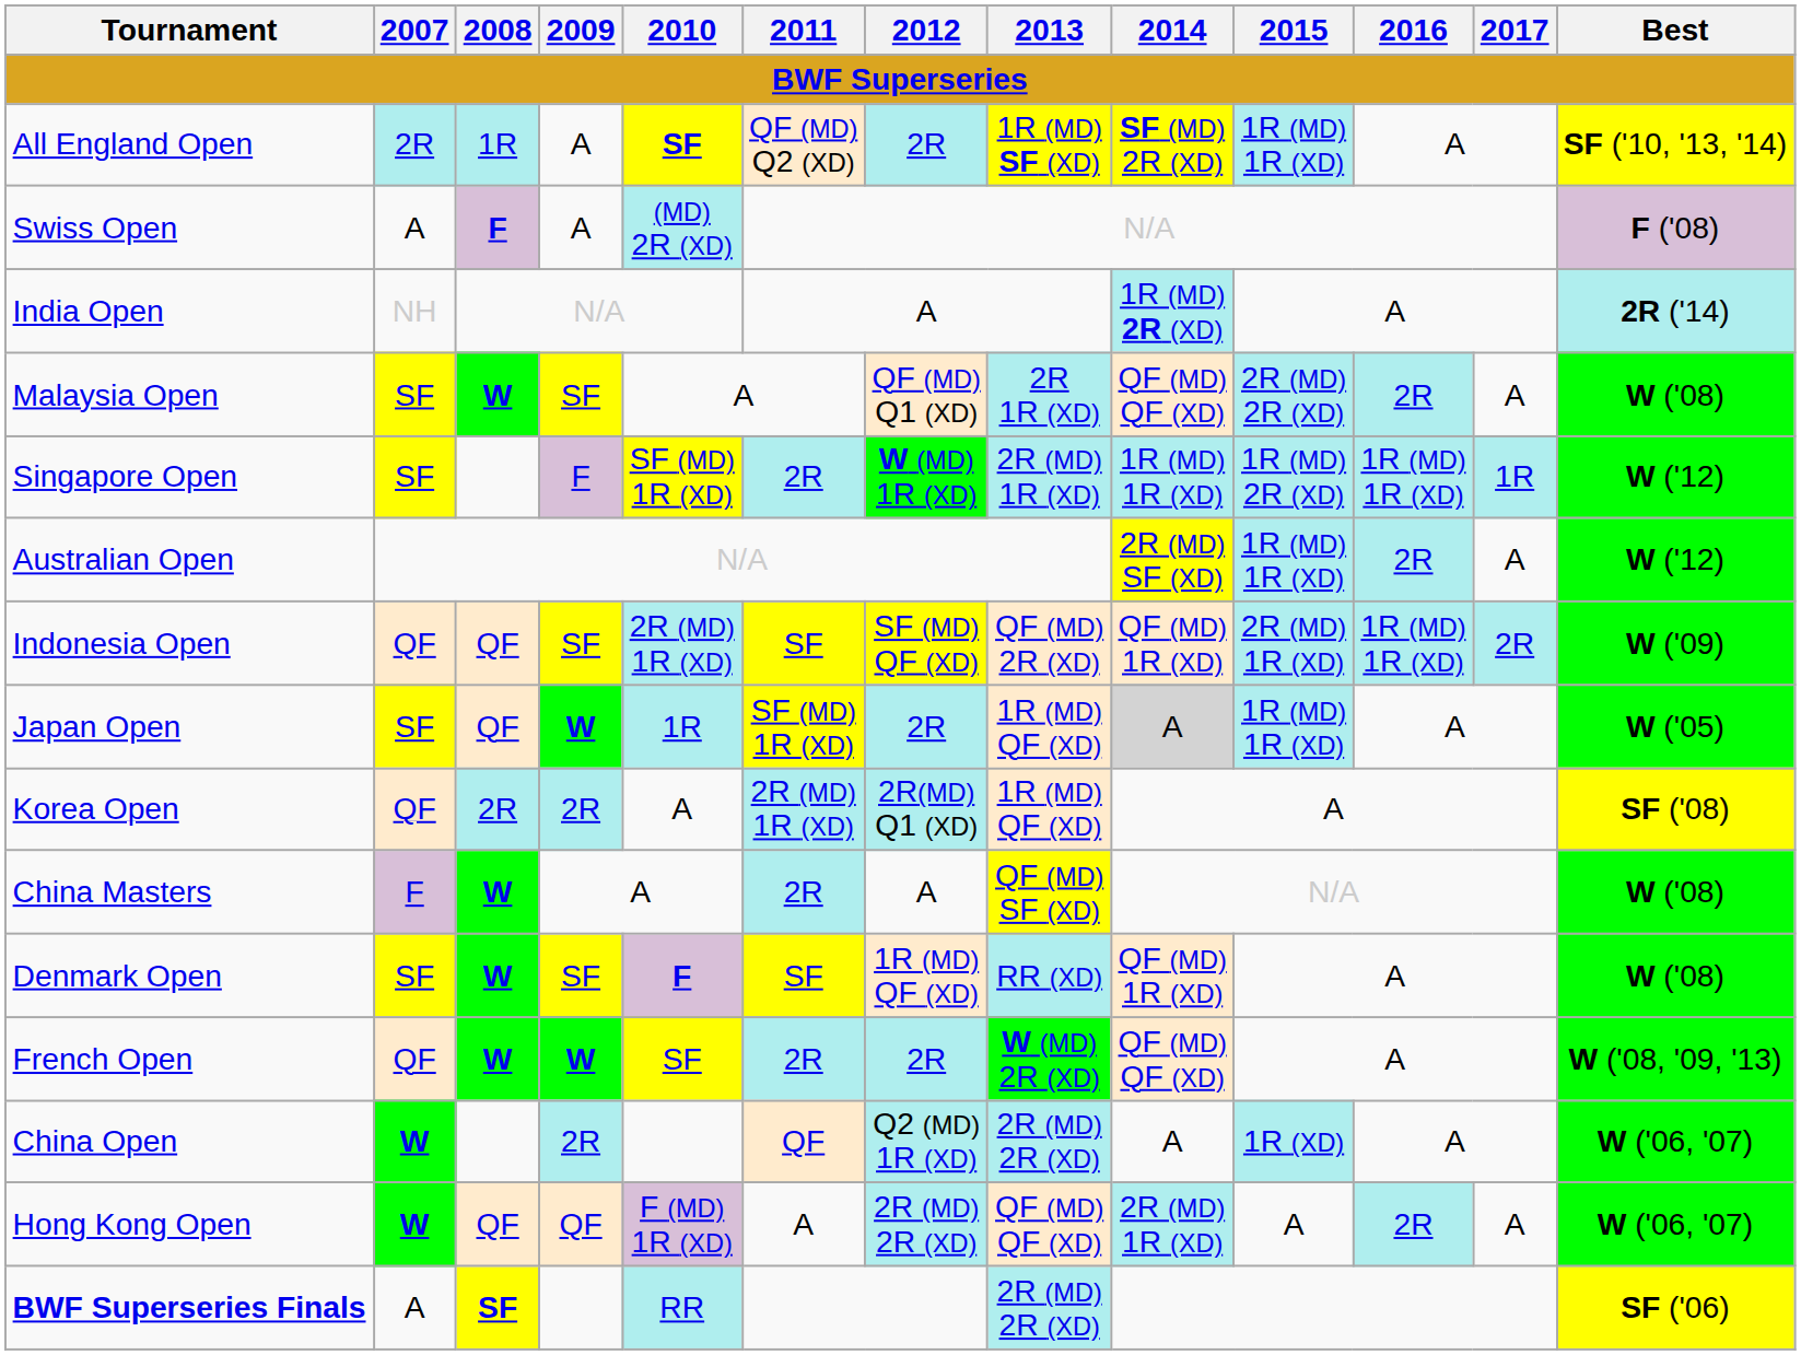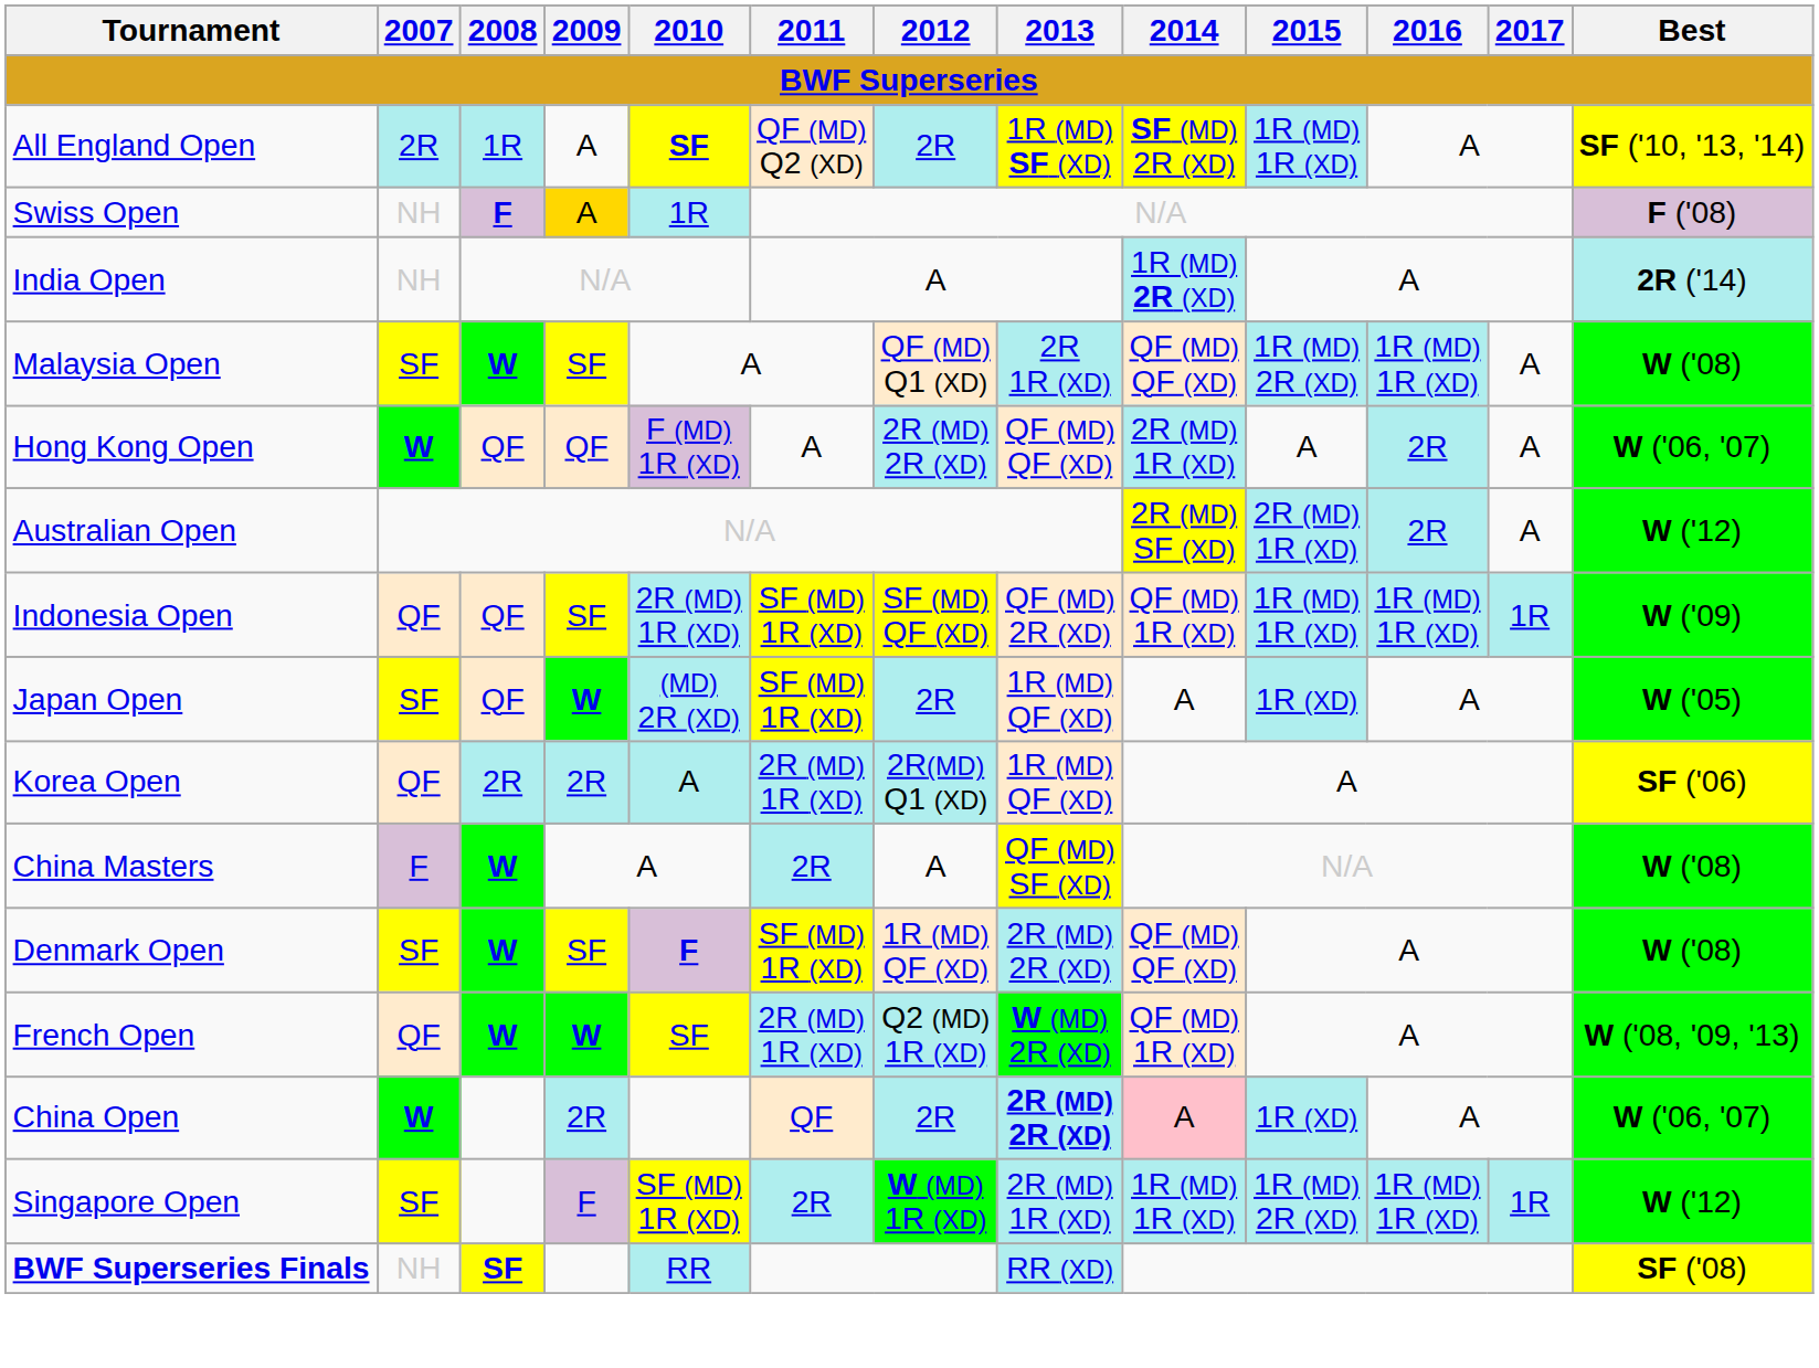 <table class="wikitable" style="font-size: 90%; text-align:center">
 <tr>
 <th>Tournament</th>
 <th><a href='#'>2007</a></th>
 <th><a href='#'>2008</a></th>
 <th><a href='#'>2009</a></th>
 <th><a href='#'>2010</a></th>
 <th><a href='#'>2011</a></th>
 <th><a href='#'>2012</a></th>
 <th><a href='#'>2013</a></th>
 <th><a href='#'>2014</a></th>
 <th><a href='#'>2015</a></th>
 <th><a href='#'>2016</a></th>
 <th><a href='#'>2017</a></th>
 <th>Best</th>
 </tr>
 <tr bgcolor=DAA520>
 <td colspan="13" align=center><strong><a href='#'>BWF Superseries</a></strong></td>
 </tr>
 <tr>
 <td align=left><a href='#'>All England Open</a></td>
 <td bgcolor=AFEEEE><a href='#'>2R</a></td>
 <td bgcolor=AFEEEE><a href='#'>1R</a></td>
 <td>A</td>
 <td bgcolor=FFFF00><a href='#'><strong>SF</strong></a></td>
 <td bgcolor=FFEBCD><a href='#'>QF <small>(MD)</small></a><br>Q2 <small>(XD)</small></td>
 <td bgcolor=AFEEEE><a href='#'>2R</a></td>
 <td bgcolor=FFFF00><a href='#'>1R <small>(MD)</small></a><br><a href='#'><strong>SF</strong> <small>(XD)</small></a></td>
 <td bgcolor=FFFF00><a href='#'><strong>SF</strong> <small>(MD)</small></a><br><a href='#'>2R <small>(XD)</small></a></td>
 <td bgcolor=AFEEEE><a href='#'>1R <small>(MD)</small></a><br><a href='#'>1R <small>(XD)</small></a></td>
 <td colspan="2">A</td>
 <td bgcolor=FFFF00><strong>SF</strong> ('10, '13, '14)</td>
 </tr>
 <tr>
 <td align=left><a href='#'>Swiss Open</a></td>
-<td>A</td>
+<td style=color:#ccc>NH</td>
 <td bgcolor=D8BFD8><a href='#'><strong>F</strong></a></td>
-<td>A</td>
-<td bgcolor=AFEEEE><a href='#'> <small>(MD)</small></a><br><a href='#'>2R <small>(XD)</small></a></td>
+<td style="background: gold;">A</td>
+<td bgcolor=AFEEEE><a href='#'>1R</a></td>
 <td colspan="7" style=color:#ccc>N/A</td>
 <td bgcolor=D8BFD8><strong>F</strong> ('08)</td>
 </tr>
 <tr>
 <td align=left><a href='#'>India Open</a></td>
 <td style=color:#ccc>NH</td>
 <td colspan="3" style=color:#ccc>N/A</td>
 <td colspan="3">A</td>
 <td bgcolor=AFEEEE><a href='#'>1R <small>(MD)</small></a><br> <a href='#'><strong>2R</strong> <small>(XD)</small></a></td>
 <td colspan="3">A</td>
 <td bgcolor=AFEEEE><strong>2R</strong> ('14)</td>
 </tr>
 <tr>
 <td align=left><a href='#'>Malaysia Open</a></td>
 <td bgcolor=FFFF00><a href='#'>SF</a></td>
 <td bgcolor=00FF00><a href='#'><strong>W</strong></a></td>
 <td bgcolor=FFFF00><a href='#'>SF</a></td>
 <td colspan="2">A</td>
 <td bgcolor=FFEBCD><a href='#'>QF <small>(MD)</small></a><br>Q1 <small>(XD)</small></td>
 <td bgcolor=AFEEEE><a href='#'>2R</a><br><a href='#'>1R <small>(XD)</small></a></td>
 <td bgcolor=FFEBCD><a href='#'>QF <small>(MD)</small></a><br><a href='#'>QF <small>(XD)</small></a></td>
-<td bgcolor=AFEEEE><a href='#'>2R <small>(MD)</small></a><br><a href='#'>2R <small>(XD)</small></a></td>
-<td bgcolor=AFEEEE><a href='#'>2R</a></td>
+<td bgcolor=AFEEEE><a href='#'>1R <small>(MD)</small></a><br><a href='#'>2R <small>(XD)</small></a></td>
+<td bgcolor=AFEEEE><a href='#'>1R <small>(MD)</small></a><br><a href='#'>1R <small>(XD)</small></a></td>
 <td>A</td>
 <td bgcolor=00FF00><strong>W</strong> ('08)</td>
 </tr>
 <tr>
-<td align=left><a href='#'>Singapore Open</a></td>
-<td bgcolor=FFFF00><a href='#'>SF</a></td>
-<td></td>
-<td bgcolor=D8BFD8><a href='#'>F</a></td>
-<td bgcolor=FFFF00><a href='#'>SF <small>(MD)</small></a><br><a href='#'>1R <small>(XD)</small></a></td>
+<td align=left><a href='#'>Hong Kong Open</a></td>
+<td bgcolor=00FF00><a href='#'><strong>W</strong></a></td>
+<td bgcolor=FFEBCD><a href='#'>QF</a></td>
+<td bgcolor=FFEBCD><a href='#'>QF</a></td>
+<td bgcolor=D8BFD8><a href='#'>F <small>(MD)</small></a><br> <a href='#'>1R <small>(XD)</small></a></td>
+<td>A</td>
+<td bgcolor=AFEEEE><a href='#'>2R <small>(MD)</small></a><br> <a href='#'>2R <small>(XD)</small></a></td>
+<td bgcolor=FFEBCD><a href='#'>QF <small>(MD)</small></a><br> <a href='#'>QF <small>(XD)</small></a></td>
+<td bgcolor=AFEEEE><a href='#'>2R <small>(MD)</small></a><br> <a href='#'>1R <small>(XD)</small></a></td>
+<td>A</td>
 <td bgcolor=AFEEEE><a href='#'>2R</a></td>
-<td bgcolor=00FF00><a href='#'><strong>W</strong> <small>(MD)</small></a><br><a href='#'>1R <small>(XD)</small></a></td>
-<td bgcolor=AFEEEE><a href='#'>2R <small>(MD)</small></a><br><a href='#'>1R <small>(XD)</small></a></td>
-<td bgcolor=AFEEEE><a href='#'>1R <small>(MD)</small></a><br><a href='#'>1R <small>(XD)</small></a></td>
-<td bgcolor=AFEEEE><a href='#'>1R <small>(MD)</small></a><br><a href='#'>2R <small>(XD)</small></a></td>
-<td bgcolor=AFEEEE><a href='#'>1R <small>(MD)</small></a><br><a href='#'>1R <small>(XD)</small></a></td>
-<td bgcolor=AFEEEE><a href='#'>1R</a></td>
-<td bgcolor=00FF00><strong>W</strong> ('12)</td>
+<td>A</td>
+<td bgcolor=00FF00><strong>W</strong> ('06, '07)</td>
 </tr>
 <tr>
 <td align=left><a href='#'>Australian Open</a></td>
 <td colspan="7" style=color:#ccc>N/A</td>
 <td bgcolor=FFFF00><a href='#'>2R <small>(MD)</small></a><br> <a href='#'>SF <small>(XD)</small></a></td>
-<td bgcolor=AFEEEE><a href='#'>1R <small>(MD)</small></a><br> <a href='#'>1R <small>(XD)</small></a></td>
+<td bgcolor=AFEEEE><a href='#'>2R <small>(MD)</small></a><br> <a href='#'>1R <small>(XD)</small></a></td>
 <td bgcolor=AFEEEE><a href='#'>2R</a></td>
 <td>A</td>
 <td bgcolor=00FF00><strong>W</strong> ('12)</td>
 </tr>
 <tr>
 <td align=left><a href='#'>Indonesia Open</a></td>
 <td bgcolor=FFEBCD><a href='#'>QF</a></td>
 <td bgcolor=FFEBCD><a href='#'>QF</a></td>
 <td bgcolor=FFFF00><a href='#'>SF</a></td>
 <td bgcolor=AFEEEE><a href='#'>2R <small>(MD)</small></a><br> <a href='#'>1R <small>(XD)</small></a></td>
-<td bgcolor=FFFF00><a href='#'>SF</a></td>
+<td bgcolor=FFFF00><a href='#'>SF <small>(MD)</small></a><br> <a href='#'>1R <small>(XD)</small></a></td>
 <td bgcolor=FFFF00><a href='#'>SF <small>(MD)</small></a><br> <a href='#'>QF <small>(XD)</small></a></td>
 <td bgcolor=FFEBCD><a href='#'>QF <small>(MD)</small></a><br> <a href='#'>2R <small>(XD)</small></a></td>
 <td bgcolor=FFEBCD><a href='#'>QF <small>(MD)</small></a><br> <a href='#'>1R <small>(XD)</small></a></td>
-<td bgcolor=AFEEEE><a href='#'>2R <small>(MD)</small></a><br> <a href='#'>1R <small>(XD)</small></a></td>
 <td bgcolor=AFEEEE><a href='#'>1R <small>(MD)</small></a><br> <a href='#'>1R <small>(XD)</small></a></td>
-<td bgcolor=AFEEEE><a href='#'>2R</a></td>
+<td bgcolor=AFEEEE><a href='#'>1R <small>(MD)</small></a><br> <a href='#'>1R <small>(XD)</small></a></td>
+<td bgcolor=AFEEEE><a href='#'>1R</a></td>
 <td bgcolor=00FF00><strong>W</strong> ('09)</td>
 </tr>
 <tr>
 <td align=left><a href='#'>Japan Open</a></td>
 <td bgcolor=FFFF00><a href='#'>SF</a></td>
 <td bgcolor=FFEBCD><a href='#'>QF</a></td>
 <td bgcolor=00FF00><a href='#'><strong>W</strong></a></td>
-<td bgcolor=AFEEEE><a href='#'>1R</a></td>
+<td bgcolor=AFEEEE><a href='#'> <small>(MD)</small></a><br><a href='#'>2R <small>(XD)</small></a></td>
 <td bgcolor=FFFF00><a href='#'>SF <small>(MD)</small></a><br> <a href='#'>1R <small>(XD)</small></a></td>
 <td bgcolor=AFEEEE><a href='#'>2R</a></td>
 <td bgcolor=FFEBCD><a href='#'>1R <small>(MD)</small></a><br><a href='#'>QF <small>(XD)</small></a></td>
-<td style="background: lightgrey;">A</td>
-<td bgcolor=AFEEEE><a href='#'>1R <small>(MD)</small></a><br><a href='#'>1R <small>(XD)</small></a></td>
+<td>A</td>
+<td bgcolor=AFEEEE><a href='#'>1R <small>(XD)</small></a></td>
 <td colspan="2">A</td>
 <td bgcolor=00FF00><strong>W</strong> ('05)</td>
 </tr>
 <tr>
 <td align=left><a href='#'>Korea Open</a></td>
 <td bgcolor=FFEBCD><a href='#'>QF</a></td>
 <td bgcolor=AFEEEE><a href='#'>2R</a></td>
 <td bgcolor=AFEEEE><a href='#'>2R</a></td>
-<td>A</td>
+<td style="background: paleturquoise;">A</td>
 <td bgcolor=AFEEEE><a href='#'>2R <small>(MD)</small></a><br><a href='#'>1R <small>(XD)</small></a></td>
 <td bgcolor=AFEEEE><a href='#'>2R<small>(MD)</small></a><br>Q1 <small>(XD)</small></td>
 <td bgcolor=FFEBCD><a href='#'>1R <small>(MD)</small></a><br><a href='#'>QF <small>(XD)</small></a></td>
 <td colspan="4">A</td>
-<td bgcolor=FFFF00><strong>SF</strong> ('08)</td>
+<td bgcolor=FFFF00><strong>SF</strong> ('06)</td>
 </tr>
 <tr>
 <td align=left><a href='#'>China Masters</a></td>
 <td bgcolor=D8BFD8><a href='#'>F</a></td>
 <td bgcolor=00FF00><a href='#'><strong>W</strong></a></td>
 <td colspan="2">A</td>
 <td bgcolor=AFEEEE><a href='#'>2R</a></td>
 <td>A</td>
 <td bgcolor=FFFF00><a href='#'>QF <small>(MD)</small></a><br> <a href='#'>SF <small>(XD)</small></a></td>
 <td colspan="4" style=color:#ccc>N/A</td>
 <td bgcolor=00FF00><strong>W</strong> ('08)</td>
 </tr>
 <tr>
 <td align=left><a href='#'>Denmark Open</a></td>
 <td bgcolor=FFFF00><a href='#'>SF</a></td>
 <td bgcolor=00FF00><a href='#'><strong>W</strong></a></td>
 <td bgcolor=FFFF00><a href='#'>SF</a></td>
 <td bgcolor=D8BFD8><a href='#'><strong>F</strong></a></td>
-<td bgcolor=FFFF00><a href='#'>SF</a></td>
+<td bgcolor=FFFF00><a href='#'>SF <small>(MD)</small></a><br> <a href='#'>1R <small>(XD)</small></a></td>
 <td bgcolor=FFEBCD><a href='#'>1R <small>(MD)</small></a><br><a href='#'>QF <small>(XD)</small></a></td>
-<td bgcolor=AFEEEE><a href='#'>RR <small>(XD)</small></a></td>
-<td bgcolor=FFEBCD><a href='#'>QF <small>(MD)</small></a><br><a href='#'>1R <small>(XD)</small></a></td>
+<td bgcolor=AFEEEE><a href='#'>2R <small>(MD)</small></a><br><a href='#'>2R <small>(XD)</small></a></td>
+<td bgcolor=FFEBCD><a href='#'>QF <small>(MD)</small></a><br><a href='#'>QF <small>(XD)</small></a></td>
 <td colspan="3">A</td>
 <td bgcolor=00FF00><strong>W</strong> ('08)</td>
 </tr>
 <tr>
 <td align=left><a href='#'>French Open</a></td>
 <td bgcolor=FFEBCD><a href='#'>QF</a></td>
 <td bgcolor=00FF00><a href='#'><strong>W</strong></a></td>
 <td bgcolor=00FF00><a href='#'><strong>W</strong></a></td>
 <td bgcolor=FFFF00><a href='#'>SF</a></td>
-<td bgcolor=AFEEEE><a href='#'>2R</a></td>
-<td bgcolor=AFEEEE><a href='#'>2R</a></td>
+<td bgcolor=AFEEEE><a href='#'>2R <small>(MD)</small></a><br><a href='#'>1R <small>(XD)</small></a></td>
+<td bgcolor=AFEEEE>Q2 <small>(MD)</small><br><a href='#'>1R <small>(XD)</small></a></td>
 <td bgcolor=00FF00><a href='#'><strong>W</strong> <small>(MD)</small></a><br><a href='#'>2R <small>(XD)</small></a></td>
-<td bgcolor=FFEBCD><a href='#'>QF <small>(MD)</small></a><br><a href='#'>QF <small>(XD)</small></a></td>
+<td bgcolor=FFEBCD><a href='#'>QF <small>(MD)</small></a><br><a href='#'>1R <small>(XD)</small></a></td>
 <td colspan="3">A</td>
 <td bgcolor=00FF00><strong>W</strong> ('08, '09, '13)</td>
 </tr>
 <tr>
 <td align=left><a href='#'>China Open</a></td>
 <td bgcolor=00FF00><a href='#'><strong>W</strong></a></td>
 <td></td>
 <td bgcolor=AFEEEE><a href='#'>2R</a></td>
 <td></td>
 <td bgcolor=FFEBCD><a href='#'>QF</a></td>
-<td bgcolor=AFEEEE>Q2 <small>(MD)</small><br><a href='#'>1R <small>(XD)</small></a></td>
-<td bgcolor=AFEEEE><a href='#'>2R <small>(MD)</small></a><br> <a href='#'>2R <small>(XD)</small></a></td>
-<td>A</td>
+<td bgcolor=AFEEEE><a href='#'>2R</a></td>
+<td bgcolor=AFEEEE><strong><a href='#'>2R <small>(MD)</small></a><br> <a href='#'>2R <small>(XD)</small></a></strong></td>
+<td style="background: pink;">A</td>
 <td bgcolor=AFEEEE><a href='#'>1R <small>(XD)</small></a></td>
 <td colspan="2">A</td>
 <td bgcolor=00FF00><strong>W</strong> ('06, '07)</td>
 </tr>
 <tr>
-<td align=left><a href='#'>Hong Kong Open</a></td>
-<td bgcolor=00FF00><a href='#'><strong>W</strong></a></td>
-<td bgcolor=FFEBCD><a href='#'>QF</a></td>
-<td bgcolor=FFEBCD><a href='#'>QF</a></td>
-<td bgcolor=D8BFD8><a href='#'>F <small>(MD)</small></a><br> <a href='#'>1R <small>(XD)</small></a></td>
-<td>A</td>
-<td bgcolor=AFEEEE><a href='#'>2R <small>(MD)</small></a><br> <a href='#'>2R <small>(XD)</small></a></td>
-<td bgcolor=FFEBCD><a href='#'>QF <small>(MD)</small></a><br> <a href='#'>QF <small>(XD)</small></a></td>
-<td bgcolor=AFEEEE><a href='#'>2R <small>(MD)</small></a><br> <a href='#'>1R <small>(XD)</small></a></td>
-<td>A</td>
+<td align=left><a href='#'>Singapore Open</a></td>
+<td bgcolor=FFFF00><a href='#'>SF</a></td>
+<td></td>
+<td bgcolor=D8BFD8><a href='#'>F</a></td>
+<td bgcolor=FFFF00><a href='#'>SF <small>(MD)</small></a><br><a href='#'>1R <small>(XD)</small></a></td>
 <td bgcolor=AFEEEE><a href='#'>2R</a></td>
-<td>A</td>
-<td bgcolor=00FF00><strong>W</strong> ('06, '07)</td>
+<td bgcolor=00FF00><a href='#'><strong>W</strong> <small>(MD)</small></a><br><a href='#'>1R <small>(XD)</small></a></td>
+<td bgcolor=AFEEEE><a href='#'>2R <small>(MD)</small></a><br><a href='#'>1R <small>(XD)</small></a></td>
+<td bgcolor=AFEEEE><a href='#'>1R <small>(MD)</small></a><br><a href='#'>1R <small>(XD)</small></a></td>
+<td bgcolor=AFEEEE><a href='#'>1R <small>(MD)</small></a><br><a href='#'>2R <small>(XD)</small></a></td>
+<td bgcolor=AFEEEE><a href='#'>1R <small>(MD)</small></a><br><a href='#'>1R <small>(XD)</small></a></td>
+<td bgcolor=AFEEEE><a href='#'>1R</a></td>
+<td bgcolor=00FF00><strong>W</strong> ('12)</td>
 </tr>
 <tr>
 <td align=left><strong><a href='#'>BWF Superseries Finals</a></strong></td>
-<td>A</td>
+<td style=color:#ccc>NH</td>
 <td bgcolor=FFFF00><a href='#'><strong>SF</strong></a></td>
 <td></td>
 <td bgcolor=AFEEEE><a href='#'>RR</a></td>
 <td colspan="2"></td>
-<td bgcolor=AFEEEE><a href='#'>2R <small>(MD)</small></a><br><a href='#'>2R <small>(XD)</small></a></td>
+<td bgcolor=AFEEEE><a href='#'>RR <small>(XD)</small></a></td>
 <td colspan="4"></td>
-<td bgcolor=FFFF00><strong>SF</strong> ('06)</td>
+<td bgcolor=FFFF00><strong>SF</strong> ('08)</td>
 </tr>
 </table>
